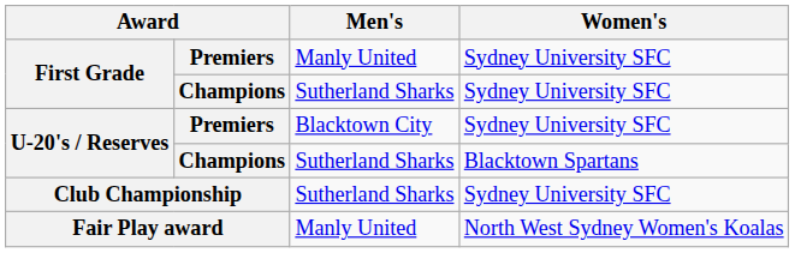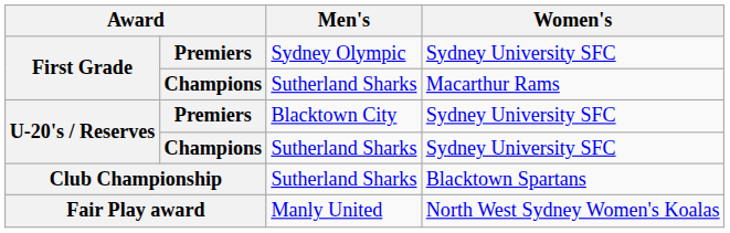 <table class="wikitable">
 <tr>
 <th colspan=2>Award</th>
 <th>Men's</th>
 <th>Women's</th>
 </tr>
 <tr>
 <th rowspan=2>First Grade</th>
 <th>Premiers</th>
-<td><a href='#'>Manly United</a></td>
+<td><a href='#'>Sydney Olympic</a></td>
 <td><a href='#'>Sydney University SFC</a></td>
 </tr>
 <tr>
 <th>Champions</th>
 <td><a href='#'>Sutherland Sharks</a></td>
-<td><a href='#'>Sydney University SFC</a></td>
+<td><a href='#'>Macarthur Rams</a></td>
 </tr>
 <tr>
 <th rowspan=2>U-20's / Reserves</th>
 <th>Premiers</th>
 <td><a href='#'>Blacktown City</a></td>
 <td><a href='#'>Sydney University SFC</a></td>
 </tr>
 <tr>
 <th>Champions</th>
 <td><a href='#'>Sutherland Sharks</a></td>
-<td><a href='#'>Blacktown Spartans</a></td>
+<td><a href='#'>Sydney University SFC</a></td>
 </tr>
 <tr>
 <th colspan=2>Club Championship</th>
 <td><a href='#'>Sutherland Sharks</a></td>
-<td><a href='#'>Sydney University SFC</a></td>
+<td><a href='#'>Blacktown Spartans</a></td>
 </tr>
 <tr>
 <th colspan=2>Fair Play award</th>
 <td><a href='#'>Manly United</a></td>
 <td><a href='#'>North West Sydney Women's Koalas</a></td>
 </tr>
 </table>
